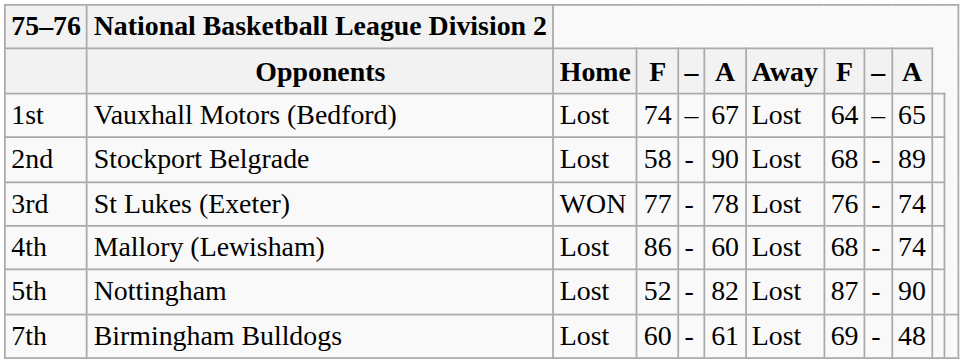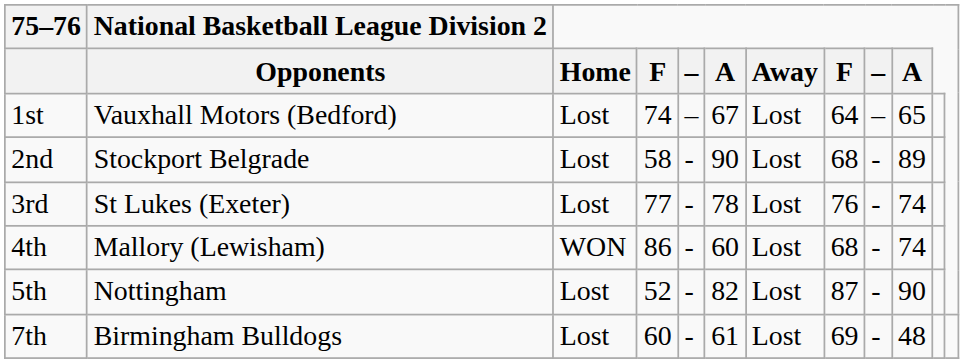 <table class="wikitable"|>
 <tr>
 <th>75–76</th>
 <th>National Basketball League Division 2</th>
 </tr>
 <tr>
 <th></th>
 <th>Opponents</th>
 <th>Home</th>
 <th>F</th>
 <th>–</th>
 <th>A</th>
 <th>Away</th>
 <th>F</th>
 <th>–</th>
 <th>A</th>
 </tr>
 <tr>
 <td>1st</td>
 <td>Vauxhall Motors (Bedford)</td>
 <td>Lost</td>
 <td>74</td>
 <td>–</td>
 <td>67</td>
 <td>Lost</td>
 <td>64</td>
 <td>–</td>
 <td>65</td>
 <td></td>
 </tr>
 <tr>
 <td>2nd</td>
 <td>Stockport Belgrade</td>
 <td>Lost</td>
 <td>58</td>
 <td>-</td>
 <td>90</td>
 <td>Lost</td>
 <td>68</td>
 <td>-</td>
 <td>89</td>
 <td></td>
 </tr>
 <tr>
 <td>3rd</td>
 <td>St Lukes (Exeter)</td>
-<td>WON</td>
+<td>Lost</td>
 <td>77</td>
 <td>-</td>
 <td>78</td>
 <td>Lost</td>
 <td>76</td>
 <td>-</td>
 <td>74</td>
 <td></td>
 </tr>
 <tr>
 <td>4th</td>
 <td>Mallory (Lewisham)</td>
-<td>Lost</td>
+<td>WON</td>
 <td>86</td>
 <td>-</td>
 <td>60</td>
 <td>Lost</td>
 <td>68</td>
 <td>-</td>
 <td>74</td>
 <td></td>
 </tr>
 <tr>
 <td>5th</td>
 <td>Nottingham</td>
 <td>Lost</td>
 <td>52</td>
 <td>-</td>
 <td>82</td>
 <td>Lost</td>
 <td>87</td>
 <td>-</td>
 <td>90</td>
 <td></td>
 </tr>
 <tr>
 <td>7th</td>
 <td>Birmingham Bulldogs</td>
 <td>Lost</td>
 <td>60</td>
 <td>-</td>
 <td>61</td>
 <td>Lost</td>
 <td>69</td>
 <td>-</td>
 <td>48</td>
 <td></td>
 <td></td>
 </tr>
 </table>
